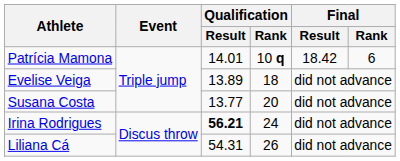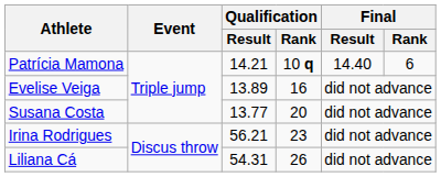 <table class=wikitable style=font-size:90%>
 <tr>
 <th rowspan=2>Athlete</th>
 <th rowspan=2>Event</th>
 <th colspan=2>Qualification</th>
 <th colspan=2>Final</th>
 </tr>
 <tr style=font-size:95%>
 <th>Result</th>
 <th>Rank</th>
 <th>Result</th>
 <th>Rank</th>
 </tr>
 <tr align=center>
 <td align=left><a href='#'>Patrícia Mamona</a></td>
 <td align=left rowspan=3><a href='#'>Triple jump</a></td>
-<td>14.01</td>
+<td>14.21</td>
 <td>10 <strong>q</strong></td>
-<td>18.42</td>
+<td>14.40</td>
 <td>6</td>
 </tr>
 <tr align=center>
 <td align=left><a href='#'>Evelise Veiga</a></td>
 <td>13.89</td>
-<td>18</td>
+<td>16</td>
 <td colspan=2>did not advance</td>
 </tr>
 <tr align=center>
 <td align=left><a href='#'>Susana Costa</a></td>
 <td>13.77</td>
 <td>20</td>
 <td colspan=2>did not advance</td>
 </tr>
 <tr align=center>
 <td align=left><a href='#'>Irina Rodrigues</a></td>
 <td align=left rowspan=2><a href='#'>Discus throw</a></td>
-<td><strong>56.21</strong></td>
-<td>24</td>
+<td>56.21</td>
+<td>23</td>
 <td colspan=2>did not advance</td>
 </tr>
 <tr align=center>
 <td align=left><a href='#'>Liliana Cá</a></td>
 <td>54.31</td>
 <td>26</td>
 <td colspan=2>did not advance</td>
 </tr>
 </table>
